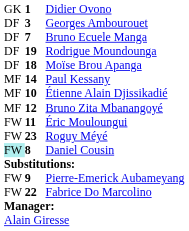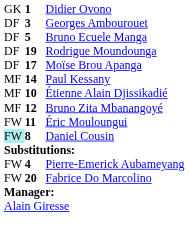 <table style="font-size: 90%" cellspacing="0" cellpadding="0">
 <tr>
 <th width="25"></th>
 <th width="25"></th>
 </tr>
 <tr>
 <td>GK</td>
 <td><strong>1</strong></td>
 <td><a href='#'>Didier Ovono</a></td>
 </tr>
 <tr>
 <td>DF</td>
 <td><strong>3</strong></td>
 <td><a href='#'>Georges Ambourouet</a></td>
 </tr>
 <tr>
 <td>DF</td>
-<td><strong>7</strong></td>
+<td><strong>5</strong></td>
 <td><a href='#'>Bruno Ecuele Manga</a></td>
 </tr>
 <tr>
 <td>DF</td>
 <td><strong>19</strong></td>
 <td><a href='#'>Rodrigue Moundounga</a></td>
 <td></td>
 </tr>
 <tr>
 <td>DF</td>
-<td><strong>18</strong></td>
+<td><strong>17</strong></td>
 <td><a href='#'>Moïse Brou Apanga</a></td>
 </tr>
 <tr>
 <td>MF</td>
 <td><strong>14</strong></td>
 <td><a href='#'>Paul Kessany</a></td>
 <td></td>
 </tr>
 <tr>
 <td>MF</td>
 <td><strong>10</strong></td>
 <td><a href='#'>Étienne Alain Djissikadié</a></td>
 <td></td>
 <td></td>
 </tr>
 <tr>
 <td>MF</td>
 <td><strong>12</strong></td>
 <td><a href='#'>Bruno Zita Mbanangoyé</a></td>
 </tr>
 <tr>
 <td>FW</td>
 <td><strong>11</strong></td>
 <td><a href='#'>Éric Mouloungui</a></td>
 </tr>
 <tr>
-<td>FW</td>
-<td><strong>23</strong></td>
-<td><a href='#'>Roguy Méyé</a></td>
-<td></td>
-<td></td>
-</tr>
-<tr>
 <td style="background: paleturquoise;">FW</td>
 <td><strong>8</strong></td>
 <td><a href='#'>Daniel Cousin</a></td>
 <td></td>
 </tr>
 <tr>
 <td colspan=3><strong>Substitutions:</strong></td>
 </tr>
 <tr>
 <td>FW</td>
-<td><strong>9</strong></td>
+<td><strong>4</strong></td>
 <td><a href='#'>Pierre-Emerick Aubameyang</a></td>
 <td></td>
 <td></td>
 </tr>
 <tr>
 <td>FW</td>
-<td><strong>22</strong></td>
+<td><strong>20</strong></td>
 <td><a href='#'>Fabrice Do Marcolino</a></td>
 <td></td>
 <td></td>
 </tr>
 <tr>
 <td colspan=3><strong>Manager:</strong></td>
 </tr>
 <tr>
 <td colspan=4> <a href='#'>Alain Giresse</a></td>
 </tr>
 </table>
